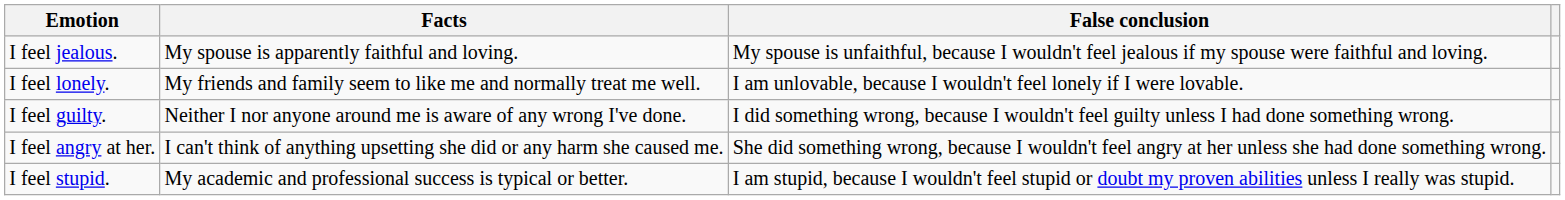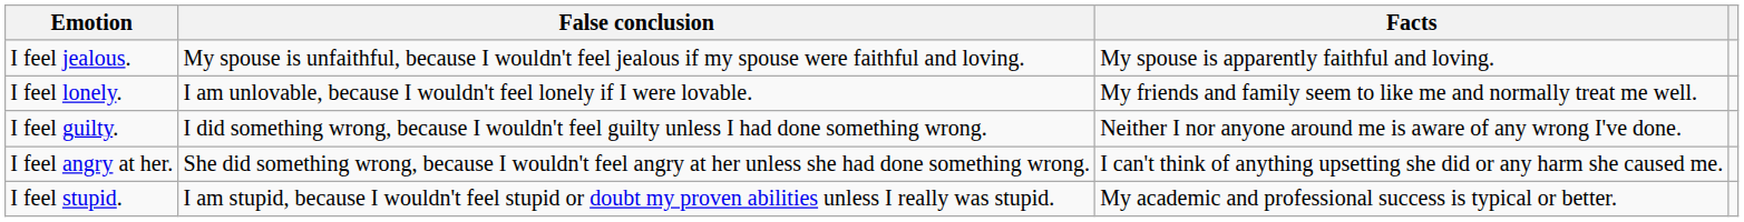 <table class="wikitable">
 <tr>
 <th>Emotion</th>
+<th>False conclusion</th>
 <th>Facts</th>
-<th>False conclusion</th>
 <th></th>
 </tr>
 <tr>
 <td>I feel <a href='#'>jealous</a>.</td>
+<td>My spouse is unfaithful, because I wouldn't feel jealous if my spouse were faithful and loving.</td>
 <td>My spouse is apparently faithful and loving.</td>
-<td>My spouse is unfaithful, because I wouldn't feel jealous if my spouse were faithful and loving.</td>
 <td></td>
 </tr>
 <tr>
 <td>I feel <a href='#'>lonely</a>.</td>
+<td>I am unlovable, because I wouldn't feel lonely if I were lovable.</td>
 <td>My friends and family seem to like me and normally treat me well.</td>
-<td>I am unlovable, because I wouldn't feel lonely if I were lovable.</td>
 <td></td>
 </tr>
 <tr>
 <td>I feel <a href='#'>guilty</a>.</td>
+<td>I did something wrong, because I wouldn't feel guilty unless I had done something wrong.</td>
 <td>Neither I nor anyone around me is aware of any wrong I've done.</td>
-<td>I did something wrong, because I wouldn't feel guilty unless I had done something wrong.</td>
 <td></td>
 </tr>
 <tr>
 <td>I feel <a href='#'>angry</a> at her.</td>
+<td>She did something wrong, because I wouldn't feel angry at her unless she had done something wrong.</td>
 <td>I can't think of anything upsetting she did or any harm she caused me.</td>
-<td>She did something wrong, because I wouldn't feel angry at her unless she had done something wrong.</td>
 <td></td>
 </tr>
 <tr>
 <td>I feel <a href='#'>stupid</a>.</td>
+<td>I am stupid, because I wouldn't feel stupid or <a href='#'>doubt my proven abilities</a> unless I really was stupid.</td>
 <td>My academic and professional success is typical or better.</td>
-<td>I am stupid, because I wouldn't feel stupid or <a href='#'>doubt my proven abilities</a> unless I really was stupid.</td>
 <td></td>
 </tr>
 </table>
